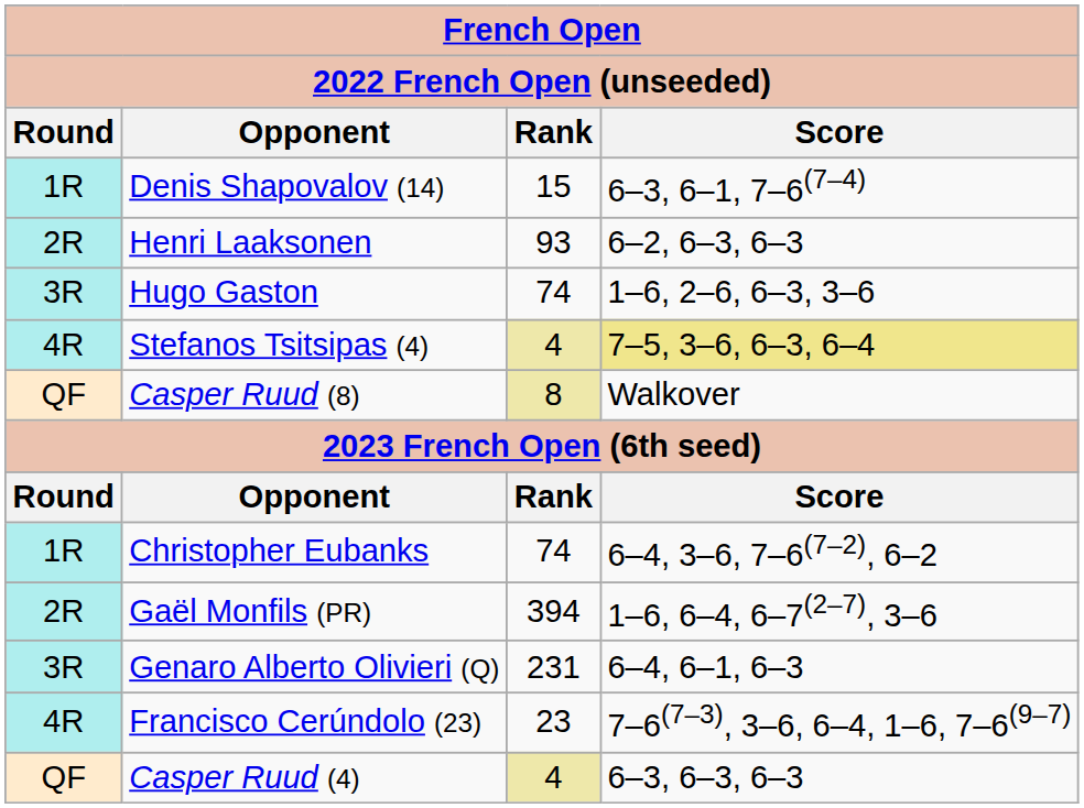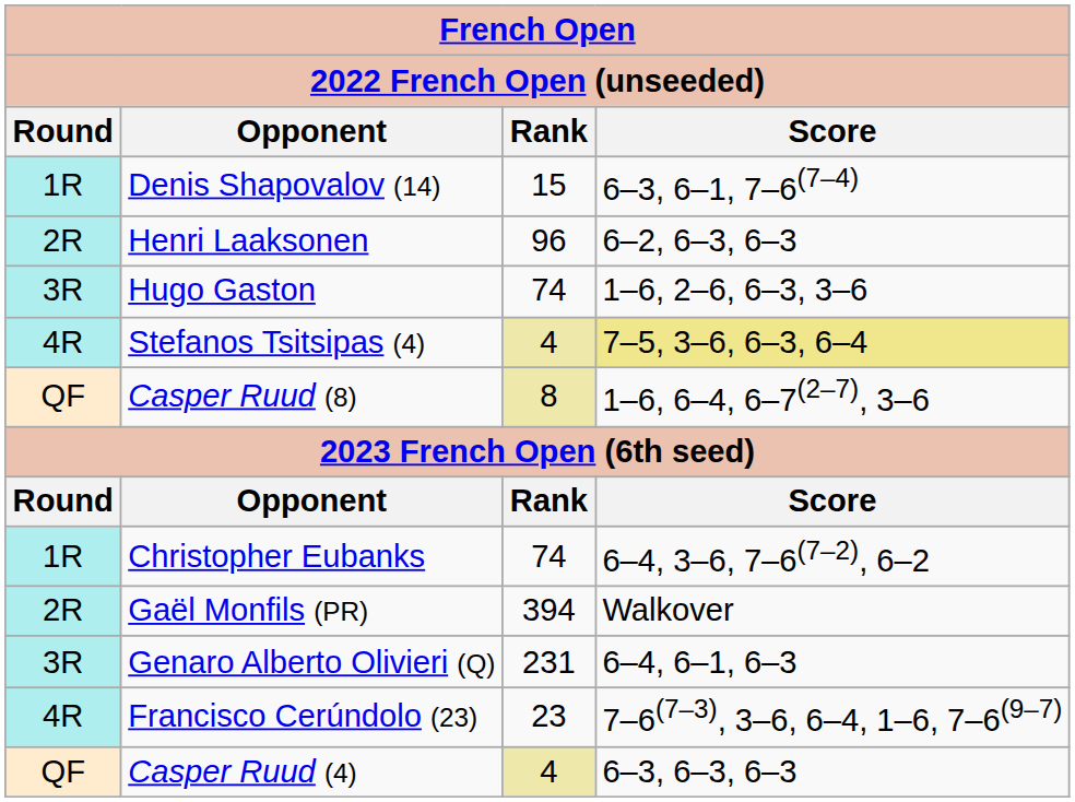 <table class="wikitable nowrap">
 <tr>
 <th colspan=4 style="background:#ebc2af;"><a href='#'>French Open</a></th>
 </tr>
 <tr>
 <th colspan=4 style="background:#ebc2af;"><a href='#'>2022 French Open</a> (unseeded)</th>
 </tr>
 <tr>
 <th>Round</th>
 <th>Opponent</th>
 <th>Rank</th>
 <th>Score</th>
 </tr>
 <tr>
 <td align="center" style="background:#afeeee;">1R</td>
 <td> <a href='#'>Denis Shapovalov</a> <small>(14)</small></td>
 <td align="center">15</td>
 <td>6–3, 6–1, 7–6<sup>(7–4)</sup></td>
 </tr>
 <tr>
 <td align="center" style="background:#afeeee;">2R</td>
 <td> <a href='#'>Henri Laaksonen</a></td>
-<td align="center">93</td>
+<td align="center">96</td>
 <td>6–2, 6–3, 6–3</td>
 </tr>
 <tr>
 <td align="center" style="background:#afeeee;">3R</td>
 <td> <a href='#'>Hugo Gaston</a></td>
 <td align="center">74</td>
 <td>1–6, 2–6, 6–3, 3–6</td>
 </tr>
 <tr>
 <td align="center" style="background:#afeeee;">4R</td>
 <td> <a href='#'>Stefanos Tsitsipas</a> <small>(4)</small></td>
 <td align="center" bgcolor=EEE8AA>4</td>
 <td style="background: khaki;">7–5, 3–6, 6–3, 6–4</td>
 </tr>
 <tr>
 <td align="center" style="background:#ffebcd;">QF</td>
 <td> <em><a href='#'>Casper Ruud</a></em> <small>(8)</small></td>
 <td align="center" bgcolor=EEE8AA>8</td>
-<td>Walkover</td>
+<td>1–6, 6–4, 6–7<sup>(2–7)</sup>, 3–6</td>
 </tr>
 <tr>
 <th colspan=4 style="background:#ebc2af;"><a href='#'>2023 French Open</a> (6th seed)</th>
 </tr>
 <tr>
 <th>Round</th>
 <th>Opponent</th>
 <th>Rank</th>
 <th>Score</th>
 </tr>
 <tr>
 <td align="center" style="background:#afeeee;">1R</td>
 <td> <a href='#'>Christopher Eubanks</a></td>
 <td align="center">74</td>
 <td>6–4, 3–6, 7–6<sup>(7–2)</sup>, 6–2</td>
 </tr>
 <tr>
 <td align="center" style="background:#afeeee;">2R</td>
 <td> <a href='#'>Gaël Monfils</a> <small>(PR)</small></td>
 <td align="center">394</td>
-<td>1–6, 6–4, 6–7<sup>(2–7)</sup>, 3–6</td>
+<td>Walkover</td>
 </tr>
 <tr>
 <td align="center" style="background:#afeeee;">3R</td>
 <td> <a href='#'>Genaro Alberto Olivieri</a> <small>(Q)</small></td>
 <td align="center">231</td>
 <td>6–4, 6–1, 6–3</td>
 </tr>
 <tr>
 <td align="center" style="background:#afeeee;">4R</td>
 <td> <a href='#'>Francisco Cerúndolo</a> <small>(23)</small></td>
 <td align="center">23</td>
 <td>7–6<sup>(7–3)</sup>, 3–6, 6–4, 1–6, 7–6<sup>(9–7)</sup></td>
 </tr>
 <tr>
 <td align="center" style="background:#ffebcd;">QF</td>
 <td> <em><a href='#'>Casper Ruud</a></em> <small>(4)</small></td>
 <td align="center" bgcolor=EEE8AA>4</td>
 <td>6–3, 6–3, 6–3</td>
 </tr>
 </table>
